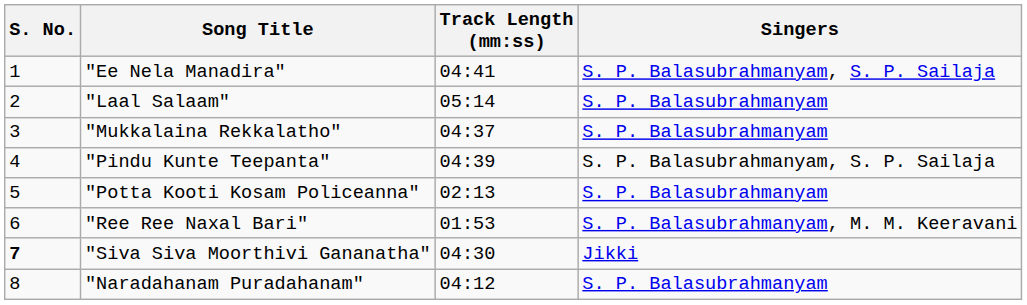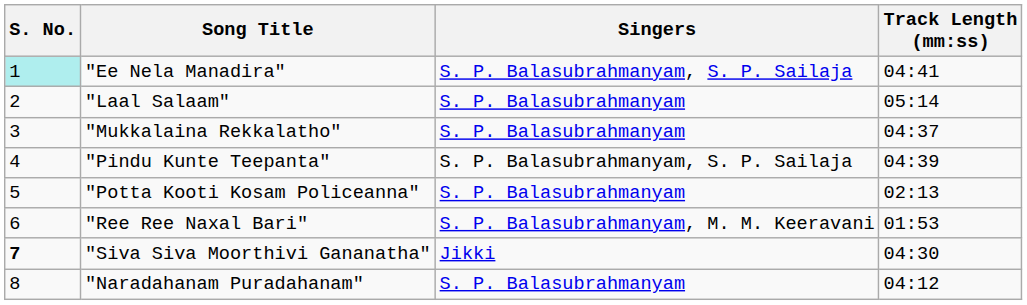 <table class="wikitable sortable">
 <tr>
 <th>S. No.</th>
 <th>Song Title</th>
+<th>Singers</th>
 <th>Track Length<br>(mm:ss)</th>
-<th>Singers</th>
 </tr>
 <tr>
-<td>1</td>
+<td style="background: paleturquoise;">1</td>
 <td>"Ee Nela Manadira"</td>
+<td><a href='#'>S. P. Balasubrahmanyam</a>, <a href='#'>S. P. Sailaja</a></td>
 <td>04:41</td>
-<td><a href='#'>S. P. Balasubrahmanyam</a>, <a href='#'>S. P. Sailaja</a></td>
 </tr>
 <tr>
 <td>2</td>
 <td>"Laal Salaam"</td>
+<td><a href='#'>S. P. Balasubrahmanyam</a></td>
 <td>05:14</td>
-<td><a href='#'>S. P. Balasubrahmanyam</a></td>
 </tr>
 <tr>
 <td>3</td>
 <td>"Mukkalaina Rekkalatho"</td>
+<td><a href='#'>S. P. Balasubrahmanyam</a></td>
 <td>04:37</td>
-<td><a href='#'>S. P. Balasubrahmanyam</a></td>
 </tr>
 <tr>
 <td>4</td>
 <td>"Pindu Kunte Teepanta"</td>
+<td>S. P. Balasubrahmanyam, S. P. Sailaja</td>
 <td>04:39</td>
-<td>S. P. Balasubrahmanyam, S. P. Sailaja</td>
 </tr>
 <tr>
 <td>5</td>
 <td>"Potta Kooti Kosam Policeanna"</td>
+<td><a href='#'>S. P. Balasubrahmanyam</a></td>
 <td>02:13</td>
-<td><a href='#'>S. P. Balasubrahmanyam</a></td>
 </tr>
 <tr>
 <td>6</td>
 <td>"Ree Ree Naxal Bari"</td>
+<td><a href='#'>S. P. Balasubrahmanyam</a>, M. M. Keeravani</td>
 <td>01:53</td>
-<td><a href='#'>S. P. Balasubrahmanyam</a>, M. M. Keeravani</td>
 </tr>
 <tr>
 <td><strong>7</strong></td>
 <td>"Siva Siva Moorthivi Gananatha"</td>
+<td><a href='#'>Jikki</a></td>
 <td>04:30</td>
-<td><a href='#'>Jikki</a></td>
 </tr>
 <tr>
 <td>8</td>
 <td>"Naradahanam Puradahanam"</td>
+<td><a href='#'>S. P. Balasubrahmanyam</a></td>
 <td>04:12</td>
-<td><a href='#'>S. P. Balasubrahmanyam</a></td>
 </tr>
 </table>
